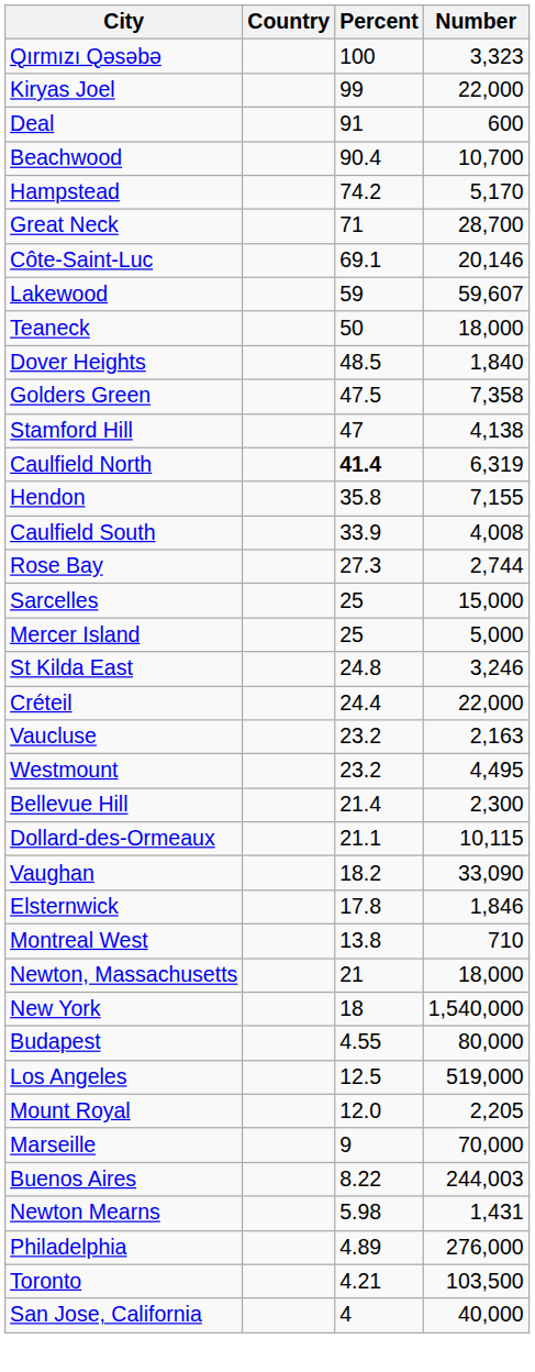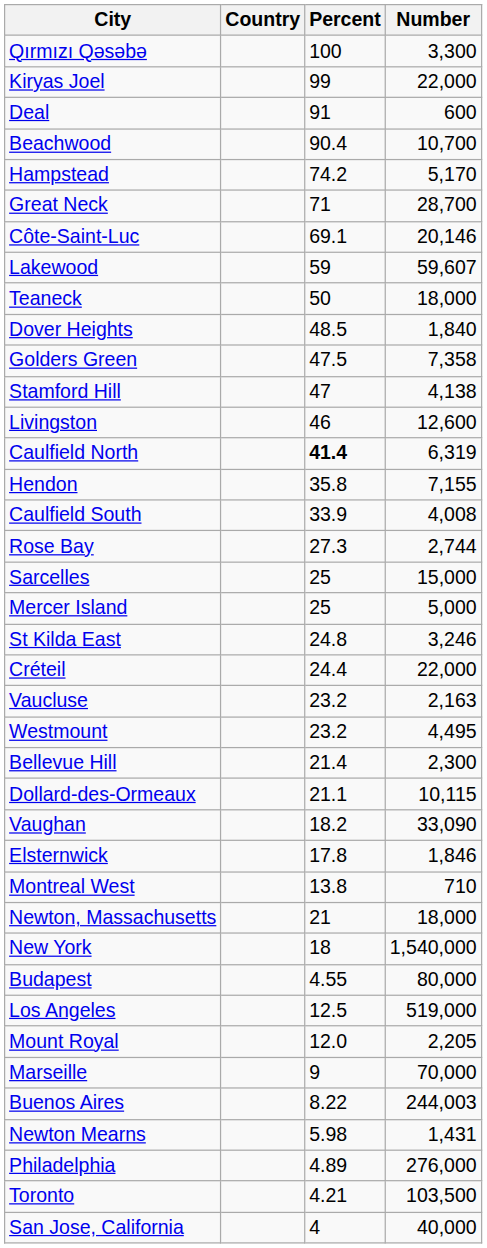 <table class="sortable mw-datatable static-row-numbers wikitable">
 <tr>
 <th>City</th>
 <th>Country</th>
 <th>Percent</th>
 <th data-sort-type="number">Number</th>
 </tr>
 <tr>
 <td><a href='#'>Qırmızı Qəsəbə</a></td>
 <td></td>
 <td>100</td>
-<td align="right">3,323</td>
+<td align="right">3,300</td>
 </tr>
 <tr>
 <td><a href='#'>Kiryas Joel</a></td>
 <td></td>
 <td>99</td>
 <td align="right">22,000</td>
 </tr>
 <tr>
 <td><a href='#'>Deal</a></td>
 <td></td>
 <td>91</td>
 <td align="right">600</td>
 </tr>
 <tr>
 <td><a href='#'>Beachwood</a></td>
 <td></td>
 <td>90.4</td>
 <td align="right">10,700</td>
 </tr>
 <tr>
 <td><a href='#'>Hampstead</a></td>
 <td></td>
 <td>74.2</td>
 <td align="right">5,170</td>
 </tr>
 <tr>
 <td><a href='#'>Great Neck</a></td>
 <td></td>
 <td>71</td>
 <td align="right">28,700</td>
 </tr>
 <tr>
 <td><a href='#'>Côte-Saint-Luc</a></td>
 <td></td>
 <td>69.1</td>
 <td align="right">20,146</td>
 </tr>
 <tr>
 <td><a href='#'>Lakewood</a></td>
 <td></td>
 <td>59</td>
 <td align="right">59,607</td>
 </tr>
 <tr>
 <td><a href='#'>Teaneck</a></td>
 <td></td>
 <td>50</td>
 <td align="right">18,000</td>
 </tr>
 <tr>
 <td><a href='#'>Dover Heights</a></td>
 <td></td>
 <td>48.5</td>
 <td align="right">1,840</td>
 </tr>
 <tr>
 <td><a href='#'>Golders Green</a></td>
 <td></td>
 <td>47.5</td>
 <td align="right">7,358</td>
 </tr>
 <tr>
 <td><a href='#'>Stamford Hill</a></td>
 <td></td>
 <td>47</td>
 <td align="right">4,138</td>
+</tr>
+<tr>
+<td><a href='#'>Livingston</a></td>
+<td></td>
+<td>46</td>
+<td align="right">12,600</td>
 </tr>
 <tr>
 <td><a href='#'>Caulfield North</a></td>
 <td></td>
 <td><strong>41.4</strong></td>
 <td align="right">6,319</td>
 </tr>
 <tr>
 <td><a href='#'>Hendon</a></td>
 <td></td>
 <td>35.8</td>
 <td align="right">7,155</td>
 </tr>
 <tr>
 <td><a href='#'>Caulfield South</a></td>
 <td></td>
 <td>33.9</td>
 <td align="right">4,008</td>
 </tr>
 <tr>
 <td><a href='#'>Rose Bay</a></td>
 <td></td>
 <td>27.3</td>
 <td align="right">2,744</td>
 </tr>
 <tr>
 <td><a href='#'>Sarcelles</a></td>
 <td></td>
 <td>25</td>
 <td align="right">15,000</td>
 </tr>
 <tr>
 <td><a href='#'>Mercer Island</a></td>
 <td></td>
 <td>25</td>
 <td align="right">5,000</td>
 </tr>
 <tr>
 <td><a href='#'>St Kilda East</a></td>
 <td></td>
 <td>24.8</td>
 <td align="right">3,246</td>
 </tr>
 <tr>
 <td><a href='#'>Créteil</a></td>
 <td></td>
 <td>24.4</td>
 <td align="right">22,000</td>
 </tr>
 <tr>
 <td><a href='#'>Vaucluse</a></td>
 <td></td>
 <td>23.2</td>
 <td align="right">2,163</td>
 </tr>
 <tr>
 <td><a href='#'>Westmount</a></td>
 <td></td>
 <td>23.2</td>
 <td align="right">4,495</td>
 </tr>
 <tr>
 <td><a href='#'>Bellevue Hill</a></td>
 <td></td>
 <td>21.4</td>
 <td align="right">2,300</td>
 </tr>
 <tr>
 <td><a href='#'>Dollard-des-Ormeaux</a></td>
 <td></td>
 <td>21.1</td>
 <td align="right">10,115</td>
 </tr>
 <tr>
 <td><a href='#'>Vaughan</a></td>
 <td></td>
 <td>18.2</td>
 <td align="right">33,090</td>
 </tr>
 <tr>
 <td><a href='#'>Elsternwick</a></td>
 <td></td>
 <td>17.8</td>
 <td align="right">1,846</td>
 </tr>
 <tr>
 <td><a href='#'>Montreal West</a></td>
 <td></td>
 <td>13.8</td>
 <td align="right">710</td>
 </tr>
 <tr>
 <td><a href='#'>Newton, Massachusetts</a></td>
 <td></td>
 <td>21</td>
 <td align="right">18,000</td>
 </tr>
 <tr>
 <td><a href='#'>New York</a></td>
 <td></td>
 <td>18</td>
 <td align="right">1,540,000</td>
 </tr>
 <tr>
 <td><a href='#'>Budapest</a></td>
 <td></td>
 <td>4.55</td>
 <td align="right">80,000</td>
 </tr>
 <tr>
 <td><a href='#'>Los Angeles</a></td>
 <td></td>
 <td>12.5</td>
 <td align="right">519,000</td>
 </tr>
 <tr>
 <td><a href='#'>Mount Royal</a></td>
 <td></td>
 <td>12.0</td>
 <td align="right">2,205</td>
 </tr>
 <tr>
 <td><a href='#'>Marseille</a></td>
 <td></td>
 <td>9</td>
 <td align="right">70,000</td>
 </tr>
 <tr>
 <td><a href='#'>Buenos Aires</a></td>
 <td></td>
 <td>8.22</td>
 <td align="right">244,003</td>
 </tr>
 <tr>
 <td><a href='#'>Newton Mearns</a></td>
 <td></td>
 <td>5.98</td>
 <td align="right">1,431</td>
 </tr>
 <tr>
 <td><a href='#'>Philadelphia</a></td>
 <td></td>
 <td>4.89</td>
 <td align="right">276,000</td>
 </tr>
 <tr>
 <td><a href='#'>Toronto</a></td>
 <td></td>
 <td>4.21</td>
 <td align="right">103,500</td>
 </tr>
 <tr>
 <td><a href='#'>San Jose, California</a></td>
 <td></td>
 <td>4</td>
 <td align="right">40,000</td>
 </tr>
 </table>
